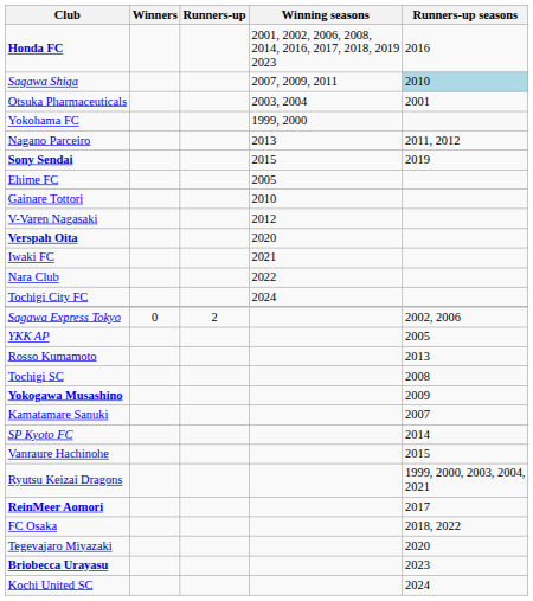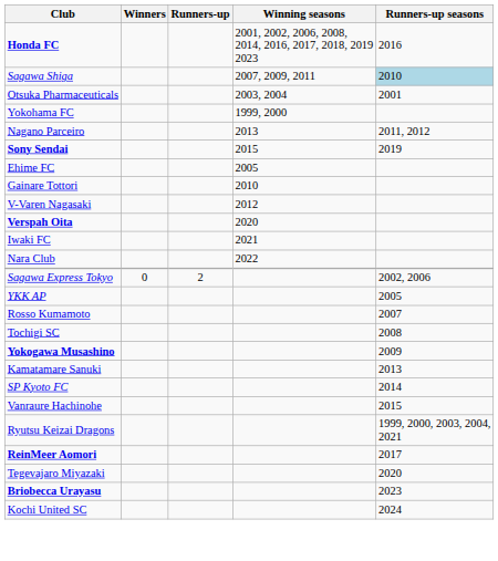 <table class="wikitable">
 <tr>
 <th>Club</th>
 <th>Winners</th>
 <th>Runners-up</th>
 <th>Winning seasons</th>
 <th>Runners-up seasons</th>
 </tr>
 <tr>
 <td><strong><a href='#'>Honda FC</a></strong></td>
 <td></td>
 <td></td>
 <td>2001, 2002, 2006, 2008,<br>2014, 2016, 2017, 2018, 2019 <br>2023</td>
 <td>2016</td>
 </tr>
 <tr>
 <td><em><a href='#'>Sagawa Shiga</a></em></td>
 <td></td>
 <td></td>
 <td>2007, 2009, 2011</td>
 <td style="background: lightblue;">2010</td>
 </tr>
 <tr>
 <td><a href='#'>Otsuka Pharmaceuticals</a></td>
 <td></td>
 <td></td>
 <td>2003, 2004</td>
 <td>2001</td>
 </tr>
 <tr>
 <td><a href='#'>Yokohama FC</a></td>
 <td></td>
 <td></td>
 <td>1999, 2000</td>
 <td></td>
 </tr>
 <tr>
 <td><a href='#'>Nagano Parceiro</a></td>
 <td></td>
 <td></td>
 <td>2013</td>
 <td>2011, 2012</td>
 </tr>
 <tr>
 <td><strong><a href='#'>Sony Sendai</a></strong></td>
 <td></td>
 <td></td>
 <td>2015</td>
 <td>2019</td>
 </tr>
 <tr>
 <td><a href='#'>Ehime FC</a></td>
 <td></td>
 <td></td>
 <td>2005</td>
 <td></td>
 </tr>
 <tr>
 <td><a href='#'>Gainare Tottori</a></td>
 <td></td>
 <td></td>
 <td>2010</td>
 <td></td>
 </tr>
 <tr>
 <td><a href='#'>V-Varen Nagasaki</a></td>
 <td></td>
 <td></td>
 <td>2012</td>
 <td></td>
 </tr>
 <tr>
 <td><strong><a href='#'>Verspah Oita</a></strong></td>
 <td></td>
 <td></td>
 <td>2020</td>
 <td></td>
 </tr>
 <tr>
 <td><a href='#'>Iwaki FC</a></td>
 <td></td>
 <td></td>
 <td>2021</td>
 <td></td>
 </tr>
 <tr>
 <td><a href='#'>Nara Club</a></td>
 <td></td>
 <td></td>
 <td>2022</td>
 <td></td>
 </tr>
 <tr>
-<td><a href='#'>Tochigi City FC</a></td>
-<td></td>
-<td></td>
-<td>2024</td>
-<td></td>
-</tr>
-<tr>
 <td style="border-top-width: 2px;"><em><a href='#'>Sagawa Express Tokyo</a></em></td>
 <td style="border-top-width: 2px;" align=center>0</td>
 <td style="border-top-width: 2px;" align=center>2</td>
 <td style="border-top-width: 2px;"></td>
 <td style="border-top-width: 2px;">2002, 2006</td>
 </tr>
 <tr>
 <td><em><a href='#'>YKK AP</a></em></td>
 <td></td>
 <td></td>
 <td></td>
 <td>2005</td>
 </tr>
 <tr>
 <td><a href='#'>Rosso Kumamoto</a></td>
 <td></td>
 <td></td>
 <td></td>
-<td>2013</td>
+<td>2007</td>
 </tr>
 <tr>
 <td><a href='#'>Tochigi SC</a></td>
 <td></td>
 <td></td>
 <td></td>
 <td>2008</td>
 </tr>
 <tr>
 <td><strong><a href='#'>Yokogawa Musashino</a></strong></td>
 <td></td>
 <td></td>
 <td></td>
 <td>2009</td>
 </tr>
 <tr>
 <td><a href='#'>Kamatamare Sanuki</a></td>
 <td></td>
 <td></td>
 <td></td>
-<td>2007</td>
+<td>2013</td>
 </tr>
 <tr>
 <td><em><a href='#'>SP Kyoto FC</a></em></td>
 <td></td>
 <td></td>
 <td></td>
 <td>2014</td>
 </tr>
 <tr>
 <td><a href='#'>Vanraure Hachinohe</a></td>
 <td></td>
 <td></td>
 <td></td>
 <td>2015</td>
 </tr>
 <tr>
 <td><a href='#'>Ryutsu Keizai Dragons</a></td>
 <td></td>
 <td></td>
 <td></td>
 <td>1999, 2000, 2003, 2004,<br>2021</td>
 </tr>
 <tr>
 <td><strong><a href='#'>ReinMeer Aomori</a></strong></td>
 <td></td>
 <td></td>
 <td></td>
 <td>2017</td>
 </tr>
 <tr>
-<td><a href='#'>FC Osaka</a></td>
-<td></td>
-<td></td>
-<td></td>
-<td>2018, 2022</td>
-</tr>
-<tr>
 <td><a href='#'>Tegevajaro Miyazaki</a></td>
 <td></td>
 <td></td>
 <td></td>
 <td>2020</td>
 </tr>
 <tr>
 <td><strong><a href='#'>Briobecca Urayasu</a></strong></td>
 <td></td>
 <td></td>
 <td></td>
 <td>2023</td>
 </tr>
 <tr>
 <td><a href='#'>Kochi United SC</a></td>
 <td></td>
 <td></td>
 <td></td>
 <td>2024</td>
 </tr>
 </table>
